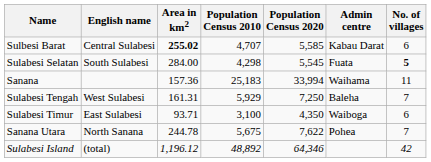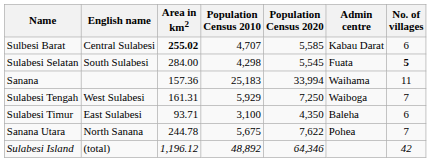 <table class="sortable wikitable">
 <tr>
 <th>Name</th>
 <th>English name</th>
 <th>Area in <br> km<sup>2</sup></th>
 <th>Population<br>Census 2010</th>
 <th>Population<br>Census 2020</th>
 <th>Admin <br> centre</th>
 <th>No. of <br>villages</th>
 </tr>
 <tr>
 <td>Sulbesi Barat</td>
 <td>Central Sulabesi</td>
 <td align="right"><strong>255.02</strong></td>
 <td align="right">4,707</td>
 <td align="right">5,585</td>
 <td>Kabau Darat</td>
 <td align="center">6</td>
 </tr>
 <tr>
 <td>Sulabesi Selatan</td>
 <td>South Sulabesi</td>
 <td align="right">284.00</td>
 <td align="right">4,298</td>
 <td align="right">5,545</td>
 <td>Fuata</td>
 <td align="center"><strong>5</strong></td>
 </tr>
 <tr>
 <td>Sanana</td>
 <td></td>
 <td align="right">157.36</td>
 <td align="right">25,183</td>
 <td align="right">33,994</td>
 <td>Waihama</td>
 <td align="center">11</td>
 </tr>
 <tr>
 <td>Sulabesi Tengah</td>
 <td>West Sulabesi</td>
 <td align="right">161.31</td>
 <td align="right">5,929</td>
 <td align="right">7,250</td>
-<td>Baleha</td>
+<td>Waiboga</td>
 <td align="center">7</td>
 </tr>
 <tr>
 <td>Sulabesi Timur</td>
 <td>East Sulabesi</td>
 <td align="right">93.71</td>
 <td align="right">3,100</td>
 <td align="right">4,350</td>
-<td>Waiboga</td>
+<td>Baleha</td>
 <td align="center">6</td>
 </tr>
 <tr>
 <td>Sanana Utara</td>
 <td>North Sanana</td>
 <td align="right">244.78</td>
 <td align="right">5,675</td>
 <td align="right">7,622</td>
 <td>Pohea</td>
 <td align="center">7</td>
 </tr>
 <tr>
 <td><em>Sulabesi Island</em></td>
 <td>(total)</td>
 <td align="right"><em>1,196.12</em></td>
 <td align="right"><em>48,892</em></td>
 <td align="right"><em>64,346</em></td>
 <td></td>
 <td align="center"><em>42</em></td>
 </tr>
 </table>
